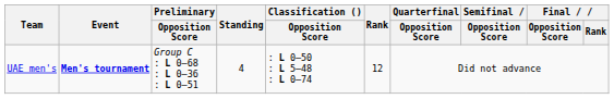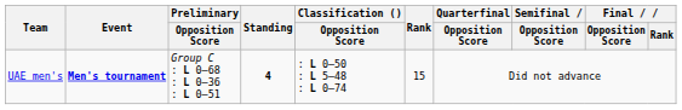 <table class=wikitable style=font-size:90%;text-align:center>
 <tr>
 <th rowspan=2>Team</th>
 <th rowspan=2>Event</th>
 <th>Preliminary</th>
 <th rowspan=2>Standing</th>
 <th>Classification ()</th>
 <th rowspan=2>Rank</th>
 <th>Quarterfinal</th>
 <th>Semifinal / </th>
 <th colspan=2>Final /  / </th>
 </tr>
 <tr style="font-size:95%">
 <th>Opposition<br>Score</th>
 <th>Opposition<br>Score</th>
 <th>Opposition<br>Score</th>
 <th>Opposition<br>Score</th>
 <th>Opposition<br>Score</th>
 <th>Rank</th>
 </tr>
 <tr>
 <td align=left><a href='#'>UAE men's</a></td>
 <td align=left><strong><a href='#'>Men's tournament</a></strong></td>
 <td align=left><em>Group C</em><br>: <strong>L</strong> 0–68<br>:  <strong>L</strong> 0–36<br>:  <strong>L</strong> 0–51</td>
-<td>4</td>
+<td><strong>4</strong></td>
 <td align=left>: <strong>L</strong> 0–50<br>:  <strong>L</strong> 5–48<br>:  <strong>L</strong> 0–74</td>
-<td>12</td>
+<td>15</td>
 <td colspan=4>Did not advance</td>
 </tr>
 </table>
